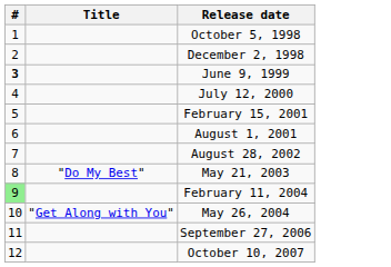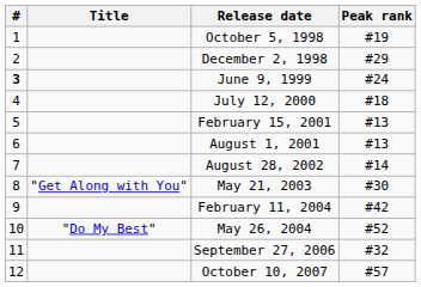 <table class="wikitable" style="text-align:center;">
 <tr>
 <th>#</th>
 <th>Title</th>
 <th>Release date</th>
+<th>Peak rank</th>
 </tr>
 <tr>
 <td>1</td>
 <td></td>
 <td>October 5, 1998</td>
+<td>#19</td>
 </tr>
 <tr>
 <td>2</td>
 <td></td>
 <td>December 2, 1998</td>
+<td>#29</td>
 </tr>
 <tr>
 <td><strong>3</strong></td>
 <td></td>
 <td>June 9, 1999</td>
+<td>#24</td>
 </tr>
 <tr>
 <td>4</td>
 <td></td>
 <td>July 12, 2000</td>
+<td>#18</td>
 </tr>
 <tr>
 <td>5</td>
 <td></td>
 <td>February 15, 2001</td>
+<td>#13</td>
 </tr>
 <tr>
 <td>6</td>
 <td></td>
 <td>August 1, 2001</td>
+<td>#13</td>
 </tr>
 <tr>
 <td>7</td>
 <td></td>
 <td>August 28, 2002</td>
+<td>#14</td>
 </tr>
 <tr>
 <td>8</td>
-<td>"<a href='#'>Do My Best</a>"</td>
+<td>"<a href='#'>Get Along with You</a>"</td>
 <td>May 21, 2003</td>
+<td>#30</td>
 </tr>
 <tr>
-<td style="background: lightgreen;">9</td>
+<td>9</td>
 <td></td>
 <td>February 11, 2004</td>
+<td>#42</td>
 </tr>
 <tr>
 <td>10</td>
-<td>"<a href='#'>Get Along with You</a>"</td>
+<td>"<a href='#'>Do My Best</a>"</td>
 <td>May 26, 2004</td>
+<td>#52</td>
 </tr>
 <tr>
 <td>11</td>
 <td></td>
 <td>September 27, 2006</td>
+<td>#32</td>
 </tr>
 <tr>
 <td>12</td>
 <td></td>
 <td>October 10, 2007</td>
+<td>#57</td>
 </tr>
 </table>
